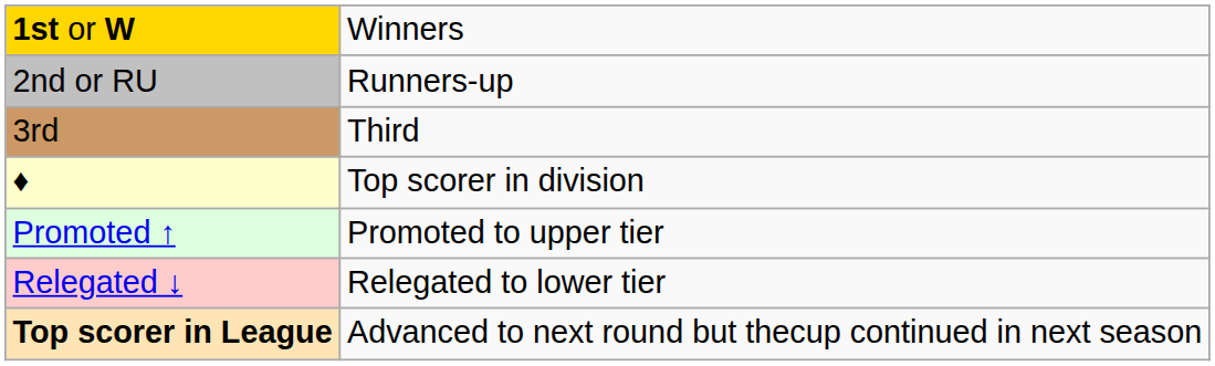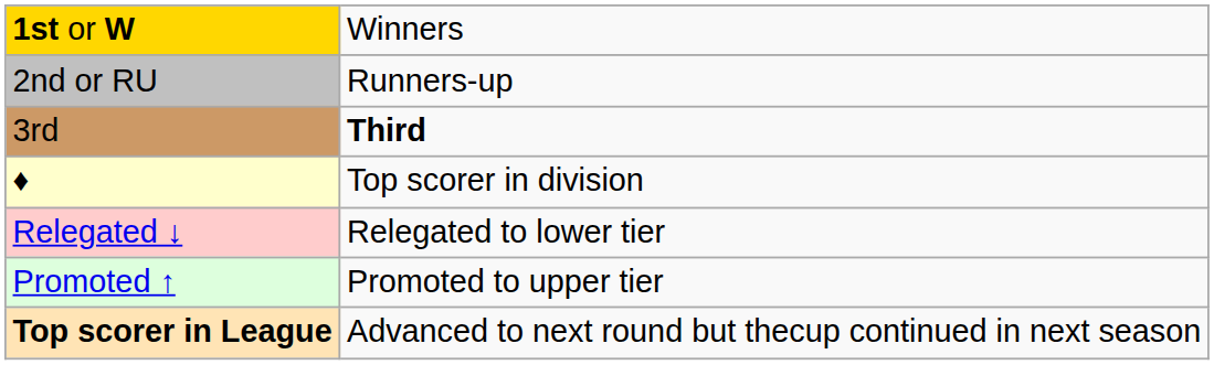 <table class="wikitable" text-align:center">
 <tr>
 <td bgcolor=Gold><strong>1st</strong> or <strong>W</strong></td>
 <td>Winners</td>
 </tr>
 <tr>
 <td bgcolor=silver>2nd or RU</td>
 <td>Runners-up</td>
 </tr>
 <tr>
 <td bgcolor=cc9966>3rd</td>
-<td>Third</td>
+<td><strong>Third</strong></td>
 </tr>
 <tr>
 <td bgcolor=FFFFCC>♦</td>
 <td>Top scorer in division</td>
 </tr>
 <tr>
+<td bgcolor="FFCCCC"><a href='#'>Relegated ↓</a></td>
+<td>Relegated to lower tier</td>
+</tr>
+<tr>
 <td bgcolor="DDFFDD"><a href='#'>Promoted ↑</a></td>
 <td>Promoted to upper tier</td>
-</tr>
-<tr>
-<td bgcolor="FFCCCC"><a href='#'>Relegated ↓</a></td>
-<td>Relegated to lower tier</td>
 </tr>
 <tr>
 <td bgcolor="FFE4B5"><strong>Top scorer in League</strong></td>
 <td>Advanced to next round but thecup continued in next season</td>
 </tr>
 </table>
